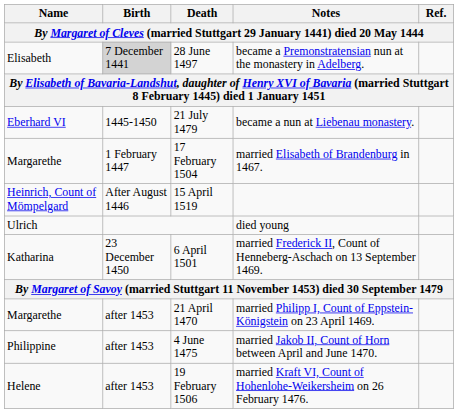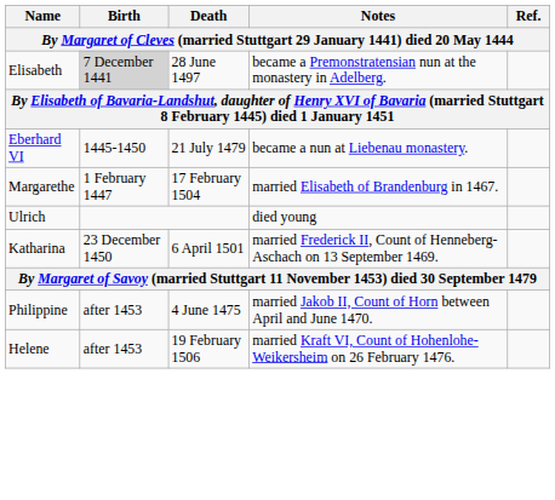 <table class="wikitable">
 <tr>
 <th>Name</th>
 <th>Birth</th>
 <th>Death</th>
 <th>Notes</th>
 <th scope="col" style="width:2.5em;">Ref.</th>
 </tr>
 <tr>
 <th colspan="5"><strong><em>By <a href='#'>Margaret of Cleves</a></em></strong> (married Stuttgart 29 January 1441) died 20 May 1444</th>
 </tr>
 <tr>
 <td>Elisabeth</td>
 <td style="background: lightgrey;">7 December 1441</td>
 <td>28 June 1497</td>
 <td>became a <a href='#'>Premonstratensian</a> nun at the monastery in <a href='#'>Adelberg</a>.</td>
 <td></td>
 </tr>
 <tr>
 <th colspan="5"><strong><em>By <a href='#'>Elisabeth of Bavaria-Landshut</a>, daughter of <a href='#'>Henry XVI of Bavaria</a></em></strong> (married Stuttgart 8 February 1445) died 1 January 1451</th>
 </tr>
 <tr>
 <td><a href='#'>Eberhard VI</a></td>
 <td>1445-1450</td>
 <td>21 July 1479</td>
 <td>became a nun at <a href='#'>Liebenau monastery</a>.</td>
 <td></td>
 </tr>
 <tr>
 <td>Margarethe</td>
 <td>1 February 1447</td>
 <td>17 February 1504</td>
 <td>married <a href='#'>Elisabeth of Brandenburg</a> in 1467.</td>
 <td></td>
 </tr>
 <tr>
-<td><a href='#'>Heinrich, Count of Mömpelgard</a></td>
-<td>After August 1446</td>
-<td>15 April 1519</td>
-<td></td>
-<td></td>
-</tr>
-<tr>
 <td>Ulrich</td>
 <td colspan="2"></td>
 <td>died young</td>
 <td></td>
 </tr>
 <tr>
 <td>Katharina</td>
 <td>23 December 1450</td>
 <td>6 April 1501</td>
 <td>married <a href='#'>Frederick II</a>, Count of Henneberg-Aschach on 13 September 1469.</td>
 <td></td>
 </tr>
 <tr>
 <th colspan="5"><strong><em>By <a href='#'>Margaret of Savoy</a></em></strong> (married Stuttgart 11 November 1453) died 30 September 1479</th>
 </tr>
 <tr>
-<td>Margarethe</td>
-<td>after 1453</td>
-<td>21 April 1470</td>
-<td>married <a href='#'>Philipp I, Count of Eppstein-Königstein</a> on 23 April 1469.</td>
-<td></td>
-</tr>
-<tr>
 <td>Philippine</td>
 <td>after 1453</td>
 <td>4 June 1475</td>
 <td>married <a href='#'>Jakob II, Count of Horn</a> between April and June 1470.</td>
 <td></td>
 </tr>
 <tr>
 <td>Helene</td>
 <td>after 1453</td>
 <td>19 February 1506</td>
 <td>married <a href='#'>Kraft VI, Count of Hohenlohe-Weikersheim</a> on 26 February 1476.</td>
 <td></td>
 </tr>
 </table>
